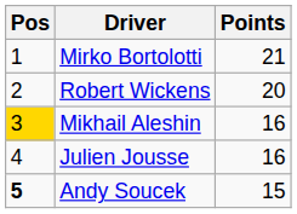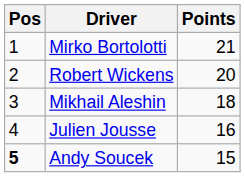 <table class="wikitable" style="font-size: 95%;">
 <tr>
 <th>Pos</th>
 <th>Driver</th>
 <th>Points</th>
 </tr>
 <tr>
 <td>1</td>
 <td> <a href='#'>Mirko Bortolotti</a></td>
 <td align="right">21</td>
 </tr>
 <tr>
 <td>2</td>
 <td> <a href='#'>Robert Wickens</a></td>
 <td align="right">20</td>
 </tr>
 <tr>
-<td style="background: gold;">3</td>
+<td>3</td>
 <td> <a href='#'>Mikhail Aleshin</a></td>
-<td align="right">16</td>
+<td align="right">18</td>
 </tr>
 <tr>
 <td>4</td>
 <td> <a href='#'>Julien Jousse</a></td>
 <td align="right">16</td>
 </tr>
 <tr>
 <td><strong>5</strong></td>
 <td> <a href='#'>Andy Soucek</a></td>
 <td align="right">15</td>
 </tr>
 </table>
